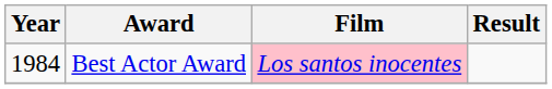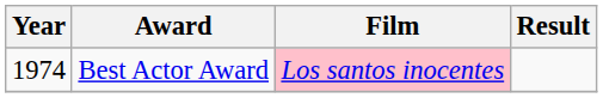 <table class="wikitable sortable">
 <tr>
 <th>Year</th>
 <th>Award</th>
 <th>Film</th>
 <th>Result</th>
 </tr>
 <tr>
-<td>1984</td>
+<td>1974</td>
 <td><a href='#'>Best Actor Award</a></td>
 <td style="background: pink;"><em><a href='#'>Los santos inocentes</a></em></td>
 <td></td>
 </tr>
 <tr>
 </tr>
 </table>
